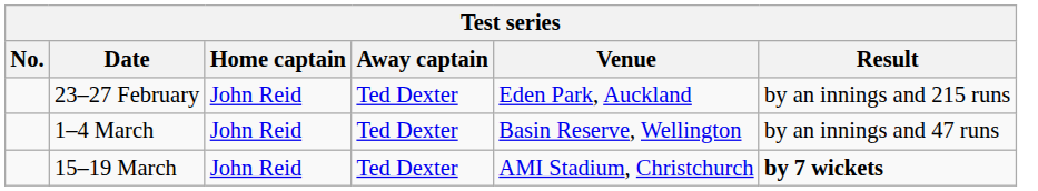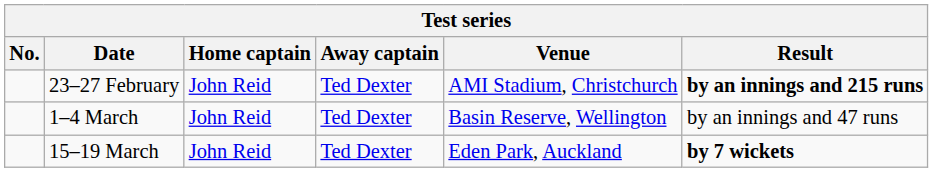 <table class="wikitable">
 <tr>
 <th colspan="9">Test series</th>
 </tr>
 <tr>
 <th>No.</th>
 <th>Date</th>
 <th>Home captain</th>
 <th>Away captain</th>
 <th>Venue</th>
 <th>Result</th>
 </tr>
 <tr>
 <td></td>
 <td>23–27 February</td>
 <td><a href='#'>John Reid</a></td>
 <td><a href='#'>Ted Dexter</a></td>
-<td><a href='#'>Eden Park</a>, <a href='#'>Auckland</a></td>
-<td> by an innings and 215 runs</td>
+<td><a href='#'>AMI Stadium</a>, <a href='#'>Christchurch</a></td>
+<td><strong> by an innings and 215 runs</strong></td>
 </tr>
 <tr>
 <td></td>
 <td>1–4 March</td>
 <td><a href='#'>John Reid</a></td>
 <td><a href='#'>Ted Dexter</a></td>
 <td><a href='#'>Basin Reserve</a>, <a href='#'>Wellington</a></td>
 <td> by an innings and 47 runs</td>
 </tr>
 <tr>
 <td></td>
 <td>15–19 March</td>
 <td><a href='#'>John Reid</a></td>
 <td><a href='#'>Ted Dexter</a></td>
-<td><a href='#'>AMI Stadium</a>, <a href='#'>Christchurch</a></td>
+<td><a href='#'>Eden Park</a>, <a href='#'>Auckland</a></td>
 <td><strong> by 7 wickets</strong></td>
 </tr>
 </table>
